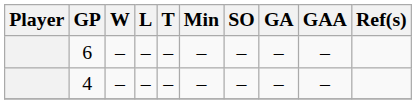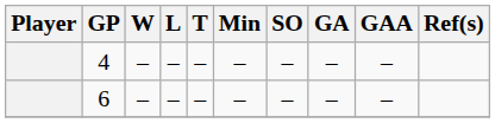 <table class="wikitable sortable plainrowheaders" style="text-align:center;">
 <tr>
 <th scope="col">Player</th>
 <th scope="col">GP</th>
 <th scope="col">W</th>
 <th scope="col">L</th>
 <th scope="col">T</th>
 <th scope="col">Min</th>
 <th scope="col">SO</th>
 <th scope="col">GA</th>
 <th scope="col">GAA</th>
 <th scope="col" class="unsortable">Ref(s)</th>
 </tr>
 <tr>
 <th scope="row"></th>
-<td>6</td>
+<td>4</td>
 <td>–</td>
 <td>–</td>
 <td>–</td>
 <td>–</td>
 <td>–</td>
 <td>–</td>
 <td>–</td>
 <td></td>
 </tr>
 <tr>
 <th scope="row"></th>
-<td>4</td>
+<td>6</td>
 <td>–</td>
 <td>–</td>
 <td>–</td>
 <td>–</td>
 <td>–</td>
 <td>–</td>
 <td>–</td>
 <td></td>
 </tr>
 <tr>
 </tr>
 </table>
